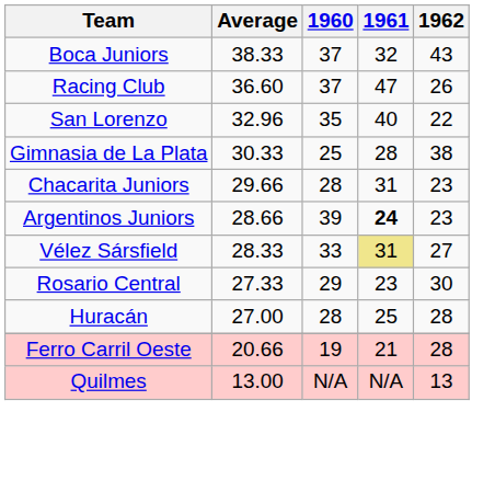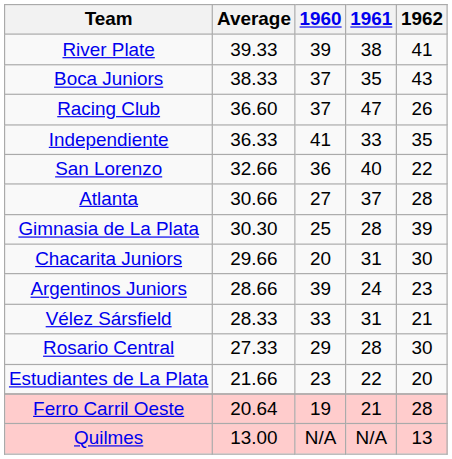 <table class="wikitable" style="text-align:center">
 <tr>
 <th>Team</th>
 <th>Average</th>
 <th><a href='#'>1960</a></th>
 <th><a href='#'>1961</a></th>
 <th>1962</th>
 </tr>
 <tr>
+<td><a href='#'>River Plate</a></td>
+<td>39.33</td>
+<td>39</td>
+<td>38</td>
+<td>41</td>
+</tr>
+<tr>
 <td><a href='#'>Boca Juniors</a></td>
 <td>38.33</td>
 <td>37</td>
-<td>32</td>
+<td>35</td>
 <td>43</td>
 </tr>
 <tr>
 <td><a href='#'>Racing Club</a></td>
 <td>36.60</td>
 <td>37</td>
 <td>47</td>
 <td>26</td>
 </tr>
 <tr>
+<td><a href='#'>Independiente</a></td>
+<td>36.33</td>
+<td>41</td>
+<td>33</td>
+<td>35</td>
+</tr>
+<tr>
 <td><a href='#'>San Lorenzo</a></td>
-<td>32.96</td>
-<td>35</td>
+<td>32.66</td>
+<td>36</td>
 <td>40</td>
 <td>22</td>
 </tr>
 <tr>
+<td><a href='#'>Atlanta</a></td>
+<td>30.66</td>
+<td>27</td>
+<td>37</td>
+<td>28</td>
+</tr>
+<tr>
 <td><a href='#'>Gimnasia de La Plata</a></td>
-<td>30.33</td>
+<td>30.30</td>
 <td>25</td>
 <td>28</td>
-<td>38</td>
+<td>39</td>
 </tr>
 <tr>
 <td><a href='#'>Chacarita Juniors</a></td>
 <td>29.66</td>
-<td>28</td>
+<td>20</td>
 <td>31</td>
-<td>23</td>
+<td>30</td>
 </tr>
 <tr>
 <td><a href='#'>Argentinos Juniors</a></td>
 <td>28.66</td>
 <td>39</td>
-<td><strong>24</strong></td>
+<td>24</td>
 <td>23</td>
 </tr>
 <tr>
 <td><a href='#'>Vélez Sársfield</a></td>
 <td>28.33</td>
 <td>33</td>
-<td style="background: khaki;">31</td>
-<td>27</td>
+<td>31</td>
+<td>21</td>
 </tr>
 <tr>
 <td><a href='#'>Rosario Central</a></td>
 <td>27.33</td>
 <td>29</td>
-<td>23</td>
+<td>28</td>
 <td>30</td>
 </tr>
 <tr>
-<td><a href='#'>Huracán</a></td>
-<td>27.00</td>
-<td>28</td>
-<td>25</td>
-<td>28</td>
+<td><a href='#'>Estudiantes de La Plata</a></td>
+<td>21.66</td>
+<td>23</td>
+<td>22</td>
+<td>20</td>
 </tr>
 <tr>
 </tr>
 <tr bgcolor="FFCCCC">
 <td><a href='#'>Ferro Carril Oeste</a></td>
-<td>20.66</td>
+<td>20.64</td>
 <td>19</td>
 <td>21</td>
 <td>28</td>
 </tr>
 <tr bgcolor="FFCCCC">
 <td><a href='#'>Quilmes</a></td>
 <td>13.00</td>
 <td>N/A</td>
 <td>N/A</td>
 <td>13</td>
 </tr>
 </table>
